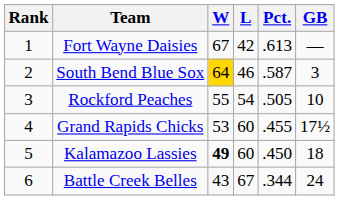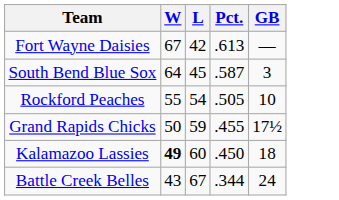 <table class="wikitable" style="text-align:center;">
 <tr>
-<th>Rank</th>
 <th>Team</th>
 <th><a href='#'>W</a></th>
 <th><a href='#'>L</a></th>
 <th><a href='#'>Pct.</a></th>
 <th><a href='#'>GB</a></th>
 </tr>
 <tr>
-<td>1</td>
 <td><a href='#'>Fort Wayne Daisies</a></td>
 <td>67</td>
 <td>42</td>
 <td>.613</td>
 <td>—</td>
 </tr>
 <tr>
-<td>2</td>
 <td><a href='#'>South Bend Blue Sox</a></td>
-<td style="background: gold;">64</td>
-<td>46</td>
+<td>64</td>
+<td>45</td>
 <td>.587</td>
 <td>3</td>
 </tr>
 <tr>
-<td>3</td>
 <td><a href='#'>Rockford Peaches</a></td>
 <td>55</td>
 <td>54</td>
 <td>.505</td>
 <td>10</td>
 </tr>
 <tr>
-<td>4</td>
 <td><a href='#'>Grand Rapids Chicks</a></td>
-<td>53</td>
-<td>60</td>
+<td>50</td>
+<td>59</td>
 <td>.455</td>
 <td>17½</td>
 </tr>
 <tr>
-<td>5</td>
 <td><a href='#'>Kalamazoo Lassies</a></td>
 <td><strong>49</strong></td>
 <td>60</td>
 <td>.450</td>
 <td>18</td>
 </tr>
 <tr>
-<td>6</td>
 <td><a href='#'>Battle Creek Belles</a></td>
 <td>43</td>
 <td>67</td>
 <td>.344</td>
 <td>24</td>
 </tr>
 </table>
